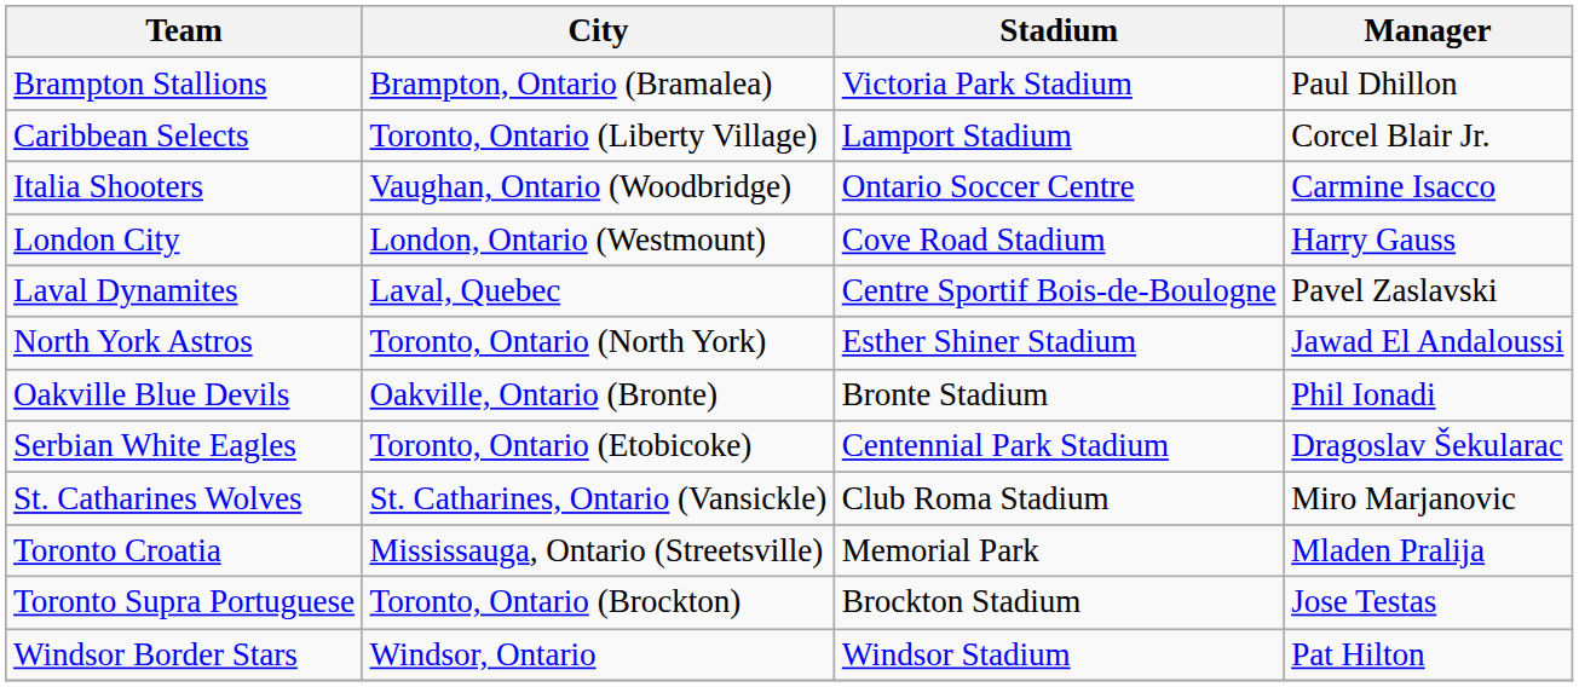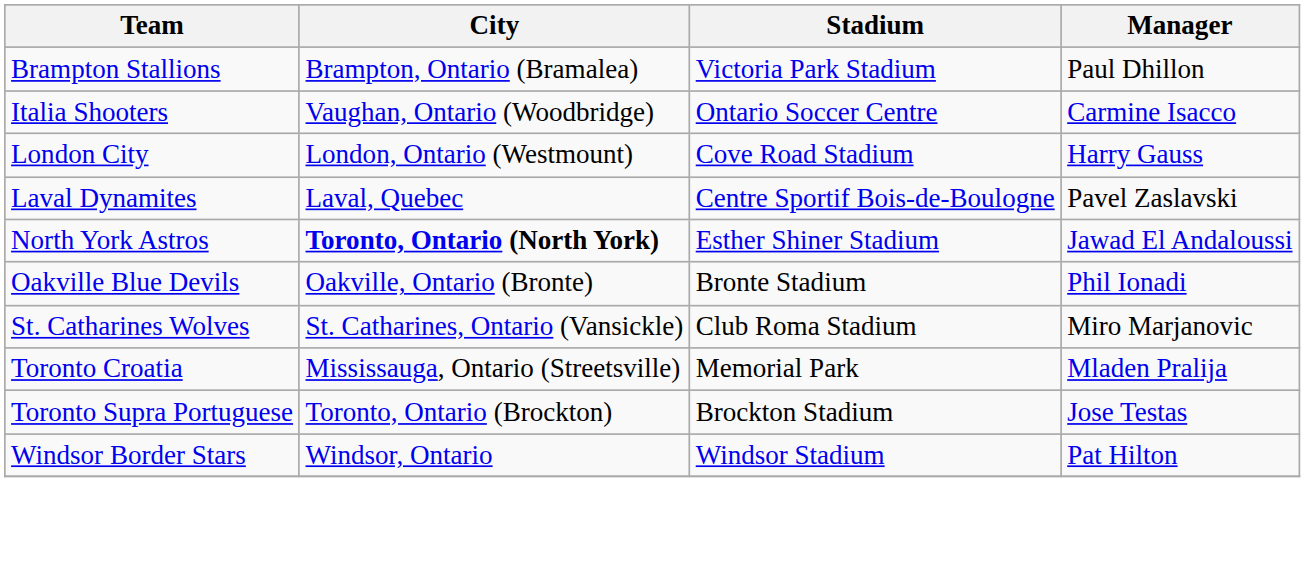 <table class="wikitable sortable">
 <tr>
 <th>Team</th>
 <th>City</th>
 <th>Stadium</th>
 <th>Manager</th>
 </tr>
 <tr>
 <td><a href='#'>Brampton Stallions</a></td>
 <td><a href='#'>Brampton, Ontario</a> (Bramalea)</td>
 <td><a href='#'>Victoria Park Stadium</a></td>
 <td>Paul Dhillon</td>
-</tr>
-<tr>
-<td><a href='#'>Caribbean Selects</a></td>
-<td><a href='#'>Toronto, Ontario</a> (Liberty Village)</td>
-<td><a href='#'>Lamport Stadium</a></td>
-<td>Corcel Blair Jr.</td>
 </tr>
 <tr>
 <td><a href='#'>Italia Shooters</a></td>
 <td><a href='#'>Vaughan, Ontario</a> (Woodbridge)</td>
 <td><a href='#'>Ontario Soccer Centre</a></td>
 <td><a href='#'>Carmine Isacco</a></td>
 </tr>
 <tr>
 <td><a href='#'>London City</a></td>
 <td><a href='#'>London, Ontario</a> (Westmount)</td>
 <td><a href='#'>Cove Road Stadium</a></td>
 <td><a href='#'>Harry Gauss</a></td>
 </tr>
 <tr>
 <td><a href='#'>Laval Dynamites</a></td>
 <td><a href='#'>Laval, Quebec</a></td>
 <td><a href='#'>Centre Sportif Bois-de-Boulogne</a></td>
 <td>Pavel Zaslavski</td>
 </tr>
 <tr>
 <td><a href='#'>North York Astros</a></td>
-<td><a href='#'>Toronto, Ontario</a> (North York)</td>
+<td><strong><a href='#'>Toronto, Ontario</a> (North York)</strong></td>
 <td><a href='#'>Esther Shiner Stadium</a></td>
 <td><a href='#'>Jawad El Andaloussi</a></td>
 </tr>
 <tr>
 <td><a href='#'>Oakville Blue Devils</a></td>
 <td><a href='#'>Oakville, Ontario</a> (Bronte)</td>
 <td>Bronte Stadium</td>
 <td><a href='#'>Phil Ionadi</a></td>
-</tr>
-<tr>
-<td><a href='#'>Serbian White Eagles</a></td>
-<td><a href='#'>Toronto, Ontario</a> (Etobicoke)</td>
-<td><a href='#'>Centennial Park Stadium</a></td>
-<td><a href='#'>Dragoslav Šekularac</a></td>
 </tr>
 <tr>
 <td><a href='#'>St. Catharines Wolves</a></td>
 <td><a href='#'>St. Catharines, Ontario</a> (Vansickle)</td>
 <td>Club Roma Stadium</td>
 <td>Miro Marjanovic</td>
 </tr>
 <tr>
 <td><a href='#'>Toronto Croatia</a></td>
 <td><a href='#'>Mississauga</a>, Ontario (Streetsville)</td>
 <td>Memorial Park</td>
 <td><a href='#'>Mladen Pralija</a></td>
 </tr>
 <tr>
 <td><a href='#'>Toronto Supra Portuguese</a></td>
 <td><a href='#'>Toronto, Ontario</a> (Brockton)</td>
 <td>Brockton Stadium</td>
 <td><a href='#'>Jose Testas</a></td>
 </tr>
 <tr>
 <td><a href='#'>Windsor Border Stars</a></td>
 <td><a href='#'>Windsor, Ontario</a></td>
 <td><a href='#'>Windsor Stadium</a></td>
 <td><a href='#'>Pat Hilton</a></td>
 </tr>
 <tr>
 </tr>
 </table>
